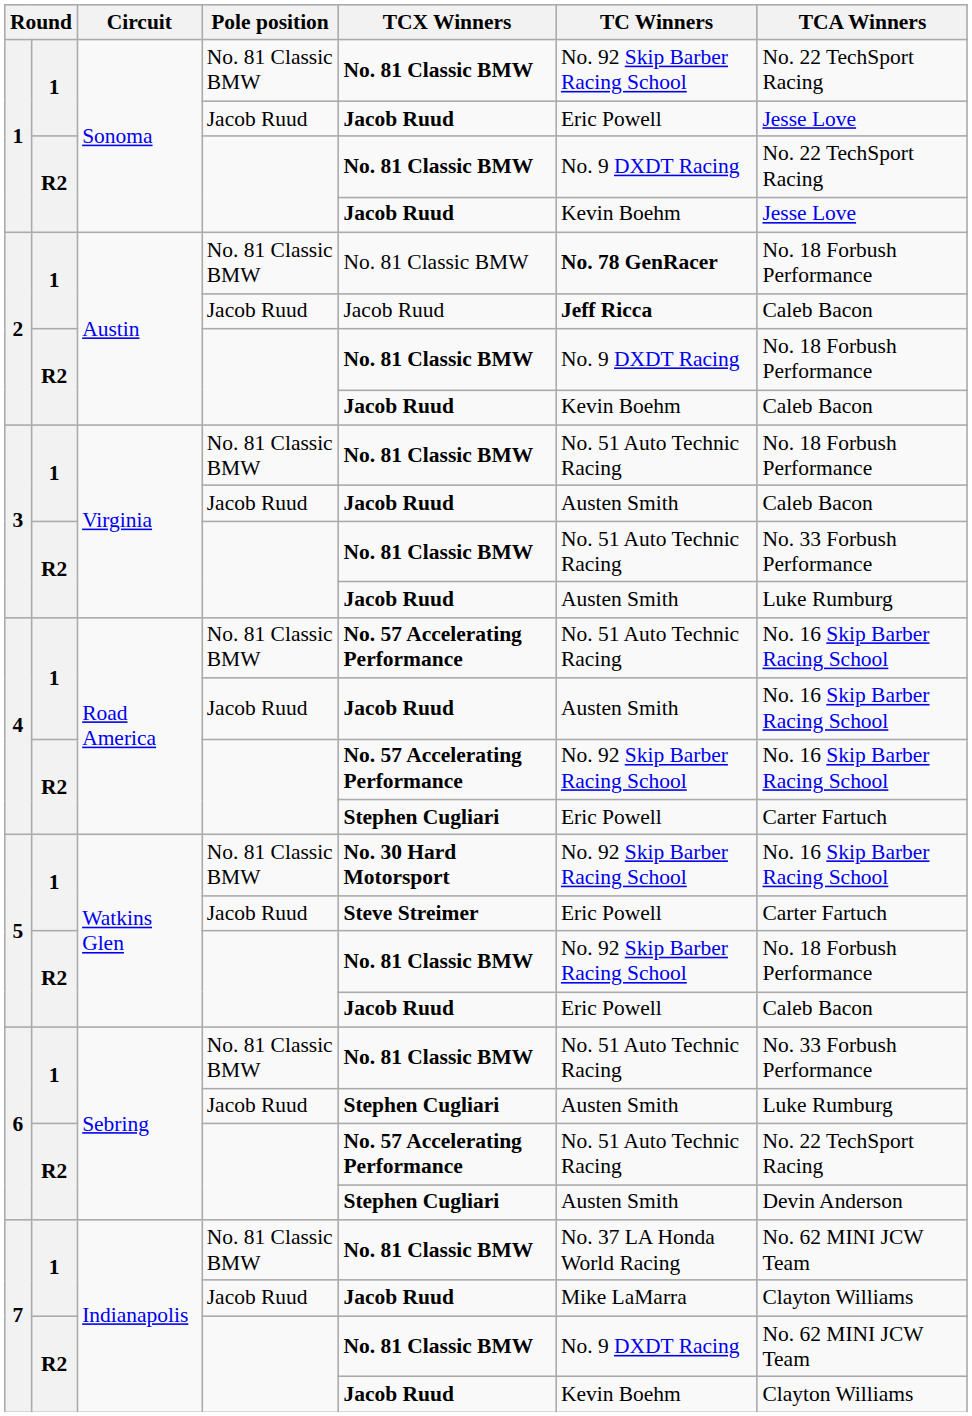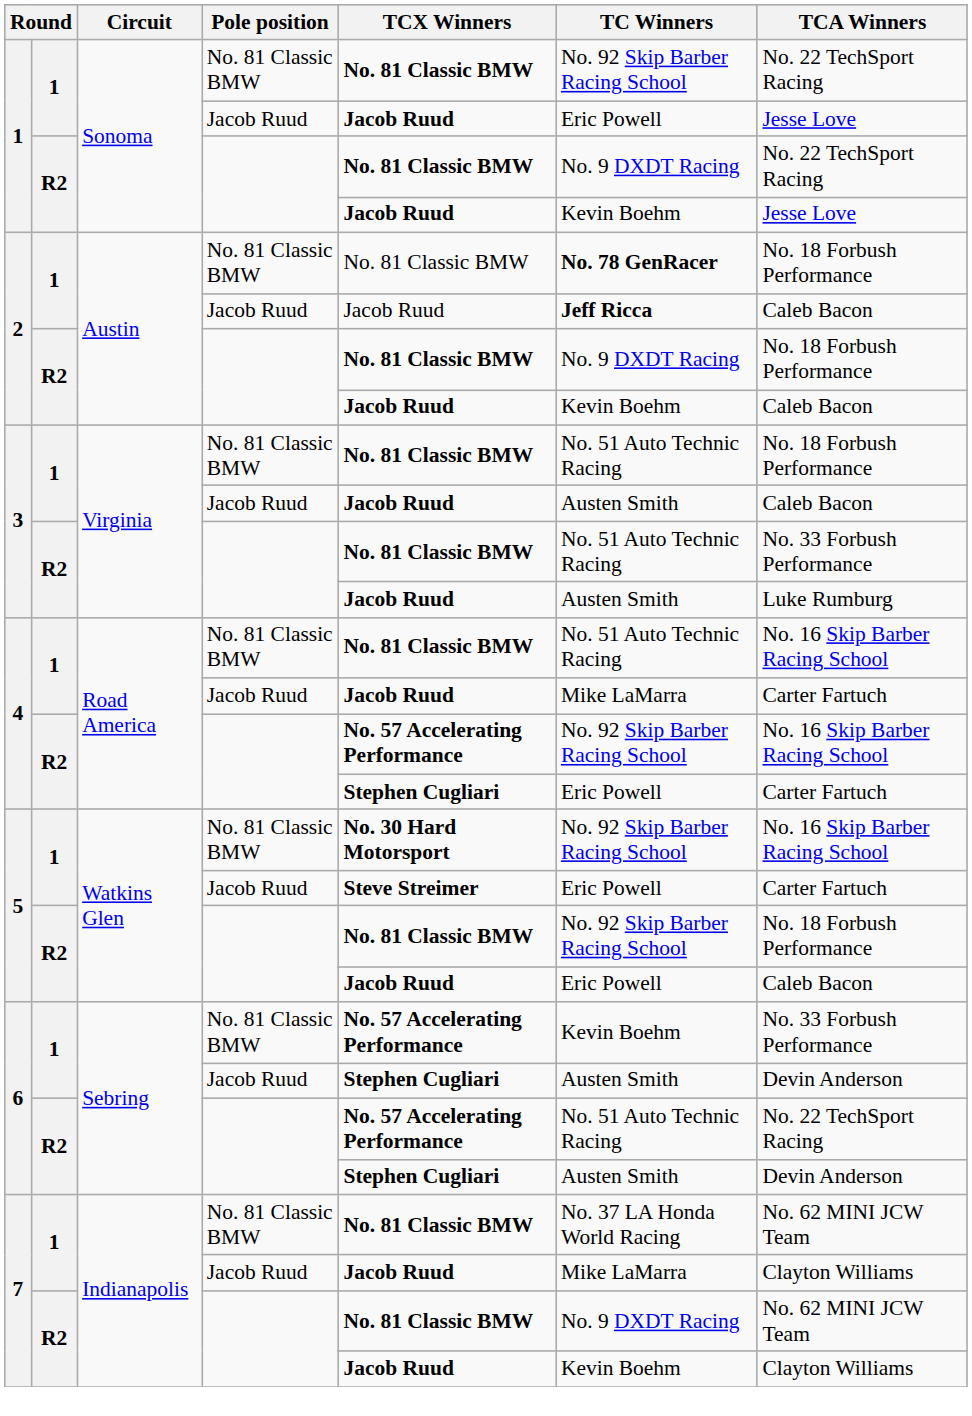 <table class="wikitable" style="font-size:85%;">
 <tr>
 <th colspan=2>Round</th>
 <th>Circuit</th>
 <th>Pole position</th>
 <th>TCX Winners</th>
 <th>TC Winners</th>
 <th>TCA Winners</th>
 </tr>
 <tr>
 <th rowspan=4>1</th>
 <th rowspan=2>1</th>
 <td rowspan=4> <a href='#'>Sonoma</a></td>
 <td> No. 81 Classic BMW</td>
 <td> <strong>No. 81 Classic BMW</strong></td>
 <td> No. 92 <a href='#'>Skip Barber Racing School</a></td>
 <td> No. 22 TechSport Racing</td>
 </tr>
 <tr>
 <td> Jacob Ruud</td>
 <td> <strong>Jacob Ruud</strong></td>
 <td> Eric Powell</td>
 <td> <a href='#'>Jesse Love</a></td>
 </tr>
 <tr>
 <th rowspan=2>R2</th>
 <td rowspan=2></td>
 <td> <strong>No. 81 Classic BMW</strong></td>
 <td> No. 9 <a href='#'>DXDT Racing</a></td>
 <td> No. 22 TechSport Racing</td>
 </tr>
 <tr>
 <td> <strong>Jacob Ruud</strong></td>
 <td> Kevin Boehm</td>
 <td> <a href='#'>Jesse Love</a></td>
 </tr>
 <tr>
 <th rowspan=4>2</th>
 <th rowspan=2>1</th>
 <td rowspan=4> <a href='#'>Austin</a></td>
 <td> No. 81 Classic BMW</td>
 <td> No. 81 Classic BMW</td>
 <td> <strong>No. 78 GenRacer</strong></td>
 <td> No. 18 Forbush Performance</td>
 </tr>
 <tr>
 <td> Jacob Ruud</td>
 <td> Jacob Ruud</td>
 <td> <strong>Jeff Ricca</strong></td>
 <td> Caleb Bacon</td>
 </tr>
 <tr>
 <th rowspan=2>R2</th>
 <td rowspan=2></td>
 <td><strong> No. 81 Classic BMW</strong></td>
 <td> No. 9 <a href='#'>DXDT Racing</a></td>
 <td> No. 18 Forbush Performance</td>
 </tr>
 <tr>
 <td><strong> Jacob Ruud</strong></td>
 <td> Kevin Boehm</td>
 <td> Caleb Bacon</td>
 </tr>
 <tr>
 <th rowspan=4>3</th>
 <th rowspan=2>1</th>
 <td rowspan=4> <a href='#'>Virginia</a></td>
 <td> No. 81 Classic BMW</td>
 <td><strong> No. 81 Classic BMW</strong></td>
 <td> No. 51 Auto Technic Racing</td>
 <td> No. 18 Forbush Performance</td>
 </tr>
 <tr>
 <td> Jacob Ruud</td>
 <td><strong> Jacob Ruud</strong></td>
 <td> Austen Smith</td>
 <td> Caleb Bacon</td>
 </tr>
 <tr>
 <th rowspan=2>R2</th>
 <td rowspan=2></td>
 <td><strong> No. 81 Classic BMW</strong></td>
 <td> No. 51 Auto Technic Racing</td>
 <td> No. 33 Forbush Performance</td>
 </tr>
 <tr>
 <td><strong> Jacob Ruud</strong></td>
 <td> Austen Smith</td>
 <td> Luke Rumburg</td>
 </tr>
 <tr>
 <th rowspan=4>4</th>
 <th rowspan=2>1</th>
 <td rowspan=4> <a href='#'>Road America</a></td>
 <td> No. 81 Classic BMW</td>
-<td><strong> No. 57 Accelerating Performance</strong></td>
+<td><strong> No. 81 Classic BMW</strong></td>
 <td> No. 51 Auto Technic Racing</td>
 <td> No. 16 <a href='#'>Skip Barber Racing School</a></td>
 </tr>
 <tr>
 <td> Jacob Ruud</td>
 <td><strong> Jacob Ruud</strong></td>
-<td> Austen Smith</td>
-<td> No. 16 <a href='#'>Skip Barber Racing School</a></td>
+<td> Mike LaMarra</td>
+<td> Carter Fartuch</td>
 </tr>
 <tr>
 <th rowspan=2>R2</th>
 <td rowspan=2></td>
 <td><strong> No. 57 Accelerating Performance</strong></td>
 <td> No. 92 <a href='#'>Skip Barber Racing School</a></td>
 <td> No. 16 <a href='#'>Skip Barber Racing School</a></td>
 </tr>
 <tr>
 <td><strong> Stephen Cugliari</strong></td>
 <td> Eric Powell</td>
 <td> Carter Fartuch</td>
 </tr>
 <tr>
 <th rowspan=4>5</th>
 <th rowspan=2>1</th>
 <td rowspan=4> <a href='#'>Watkins Glen</a></td>
 <td> No. 81 Classic BMW</td>
 <td><strong> No. 30 Hard Motorsport</strong></td>
 <td> No. 92 <a href='#'>Skip Barber Racing School</a></td>
 <td> No. 16 <a href='#'>Skip Barber Racing School</a></td>
 </tr>
 <tr>
 <td> Jacob Ruud</td>
 <td><strong> Steve Streimer</strong></td>
 <td> Eric Powell</td>
 <td> Carter Fartuch</td>
 </tr>
 <tr>
 <th rowspan=2>R2</th>
 <td rowspan=2></td>
 <td><strong> No. 81 Classic BMW</strong></td>
 <td> No. 92 <a href='#'>Skip Barber Racing School</a></td>
 <td> No. 18 Forbush Performance</td>
 </tr>
 <tr>
 <td><strong> Jacob Ruud</strong></td>
 <td> Eric Powell</td>
 <td> Caleb Bacon</td>
 </tr>
 <tr>
 <th rowspan=4>6</th>
 <th rowspan=2>1</th>
 <td rowspan=4> <a href='#'>Sebring</a></td>
 <td> No. 81 Classic BMW</td>
-<td><strong> No. 81 Classic BMW</strong></td>
-<td> No. 51 Auto Technic Racing</td>
+<td><strong> No. 57 Accelerating Performance</strong></td>
+<td> Kevin Boehm</td>
 <td> No. 33 Forbush Performance</td>
 </tr>
 <tr>
 <td> Jacob Ruud</td>
 <td><strong> Stephen Cugliari</strong></td>
 <td> Austen Smith</td>
-<td> Luke Rumburg</td>
+<td> Devin Anderson</td>
 </tr>
 <tr>
 <th rowspan=2>R2</th>
 <td rowspan=2></td>
 <td><strong> No. 57 Accelerating Performance</strong></td>
 <td> No. 51 Auto Technic Racing</td>
 <td> No. 22 TechSport Racing</td>
 </tr>
 <tr>
 <td><strong> Stephen Cugliari</strong></td>
 <td> Austen Smith</td>
 <td> Devin Anderson</td>
 </tr>
 <tr>
 <th rowspan=4>7</th>
 <th rowspan=2>1</th>
 <td rowspan=4> <a href='#'>Indianapolis</a></td>
 <td> No. 81 Classic BMW</td>
 <td><strong> No. 81 Classic BMW</strong></td>
 <td> No. 37 LA Honda World Racing</td>
 <td> No. 62 MINI JCW Team</td>
 </tr>
 <tr>
 <td> Jacob Ruud</td>
 <td><strong> Jacob Ruud</strong></td>
 <td> Mike LaMarra</td>
 <td> Clayton Williams</td>
 </tr>
 <tr>
 <th rowspan=2>R2</th>
 <td rowspan=2></td>
 <td><strong> No. 81 Classic BMW</strong></td>
 <td> No. 9 <a href='#'>DXDT Racing</a></td>
 <td> No. 62 MINI JCW Team</td>
 </tr>
 <tr>
 <td><strong> Jacob Ruud</strong></td>
 <td> Kevin Boehm</td>
 <td> Clayton Williams</td>
 </tr>
 <tr>
 </tr>
 </table>
